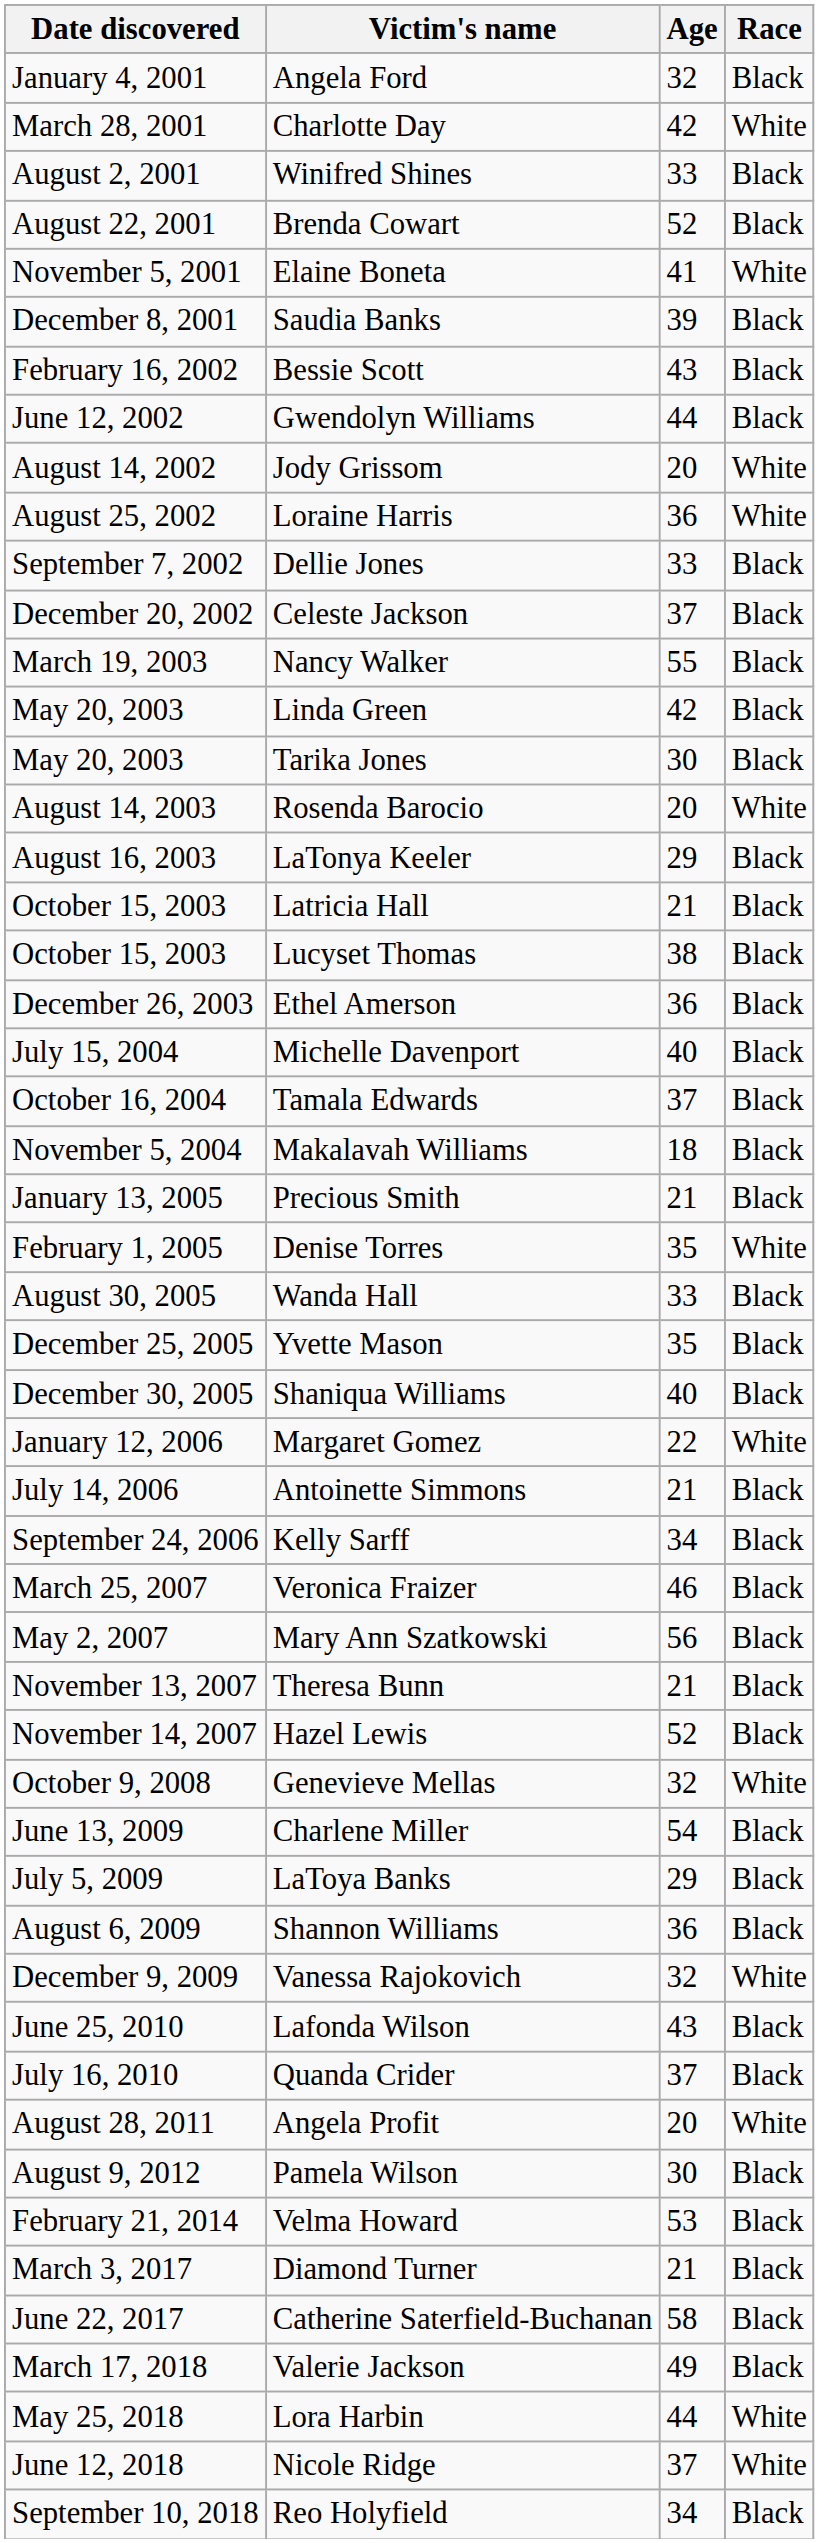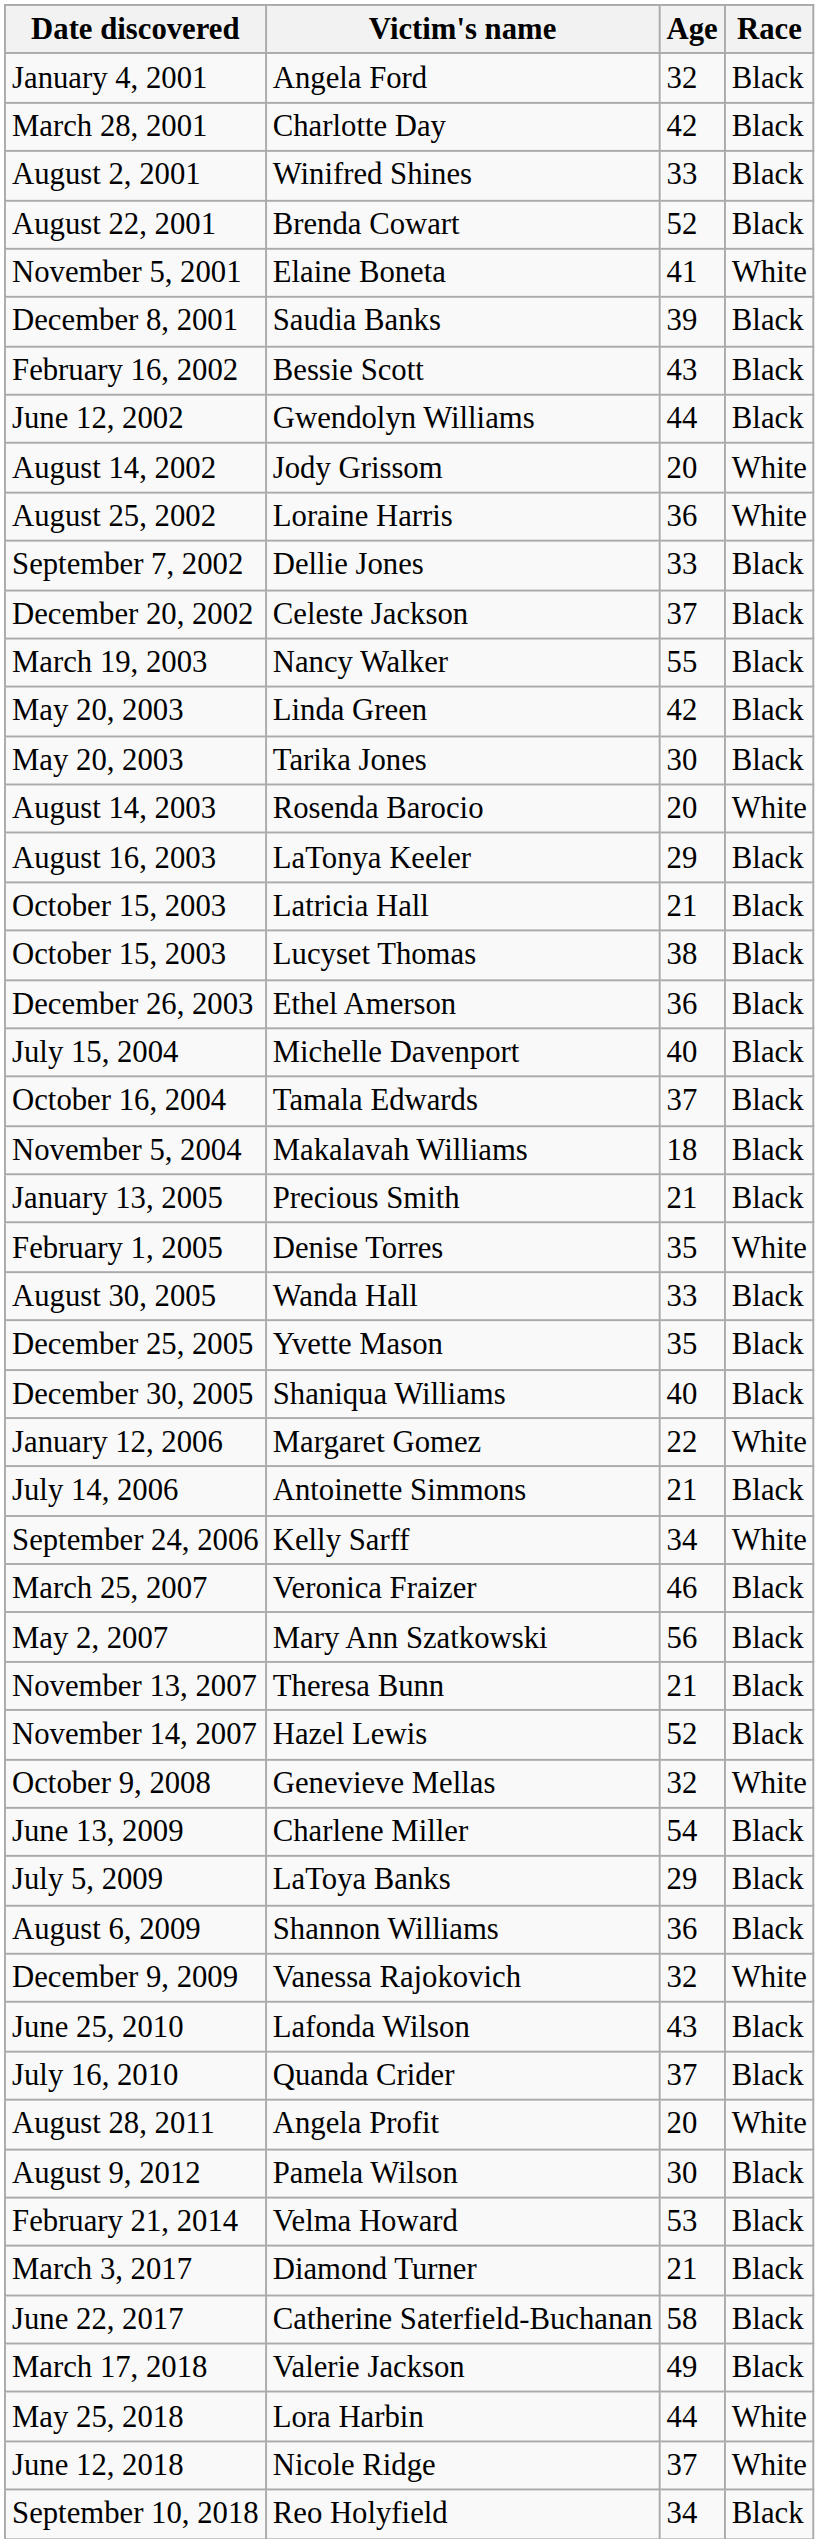 <table role="presentation" class="wikitable mw-collapsible mw-collapsed">
 <tr>
 <th>Date discovered</th>
 <th>Victim's name</th>
 <th>Age</th>
 <th>Race</th>
 </tr>
 <tr>
 <td>January 4, 2001</td>
 <td>Angela Ford</td>
 <td>32</td>
 <td>Black</td>
 </tr>
 <tr>
 <td>March 28, 2001</td>
 <td>Charlotte Day</td>
 <td>42</td>
-<td>White</td>
+<td>Black</td>
 </tr>
 <tr>
 <td>August 2, 2001</td>
 <td>Winifred Shines</td>
 <td>33</td>
 <td>Black</td>
 </tr>
 <tr>
 <td>August 22, 2001</td>
 <td>Brenda Cowart</td>
 <td>52</td>
 <td>Black</td>
 </tr>
 <tr>
 <td>November 5, 2001</td>
 <td>Elaine Boneta</td>
 <td>41</td>
 <td>White</td>
 </tr>
 <tr>
 <td>December 8, 2001</td>
 <td>Saudia Banks</td>
 <td>39</td>
 <td>Black</td>
 </tr>
 <tr>
 <td>February 16, 2002</td>
 <td>Bessie Scott</td>
 <td>43</td>
 <td>Black</td>
 </tr>
 <tr>
 <td>June 12, 2002</td>
 <td>Gwendolyn Williams</td>
 <td>44</td>
 <td>Black</td>
 </tr>
 <tr>
 <td>August 14, 2002</td>
 <td>Jody Grissom</td>
 <td>20</td>
 <td>White</td>
 </tr>
 <tr>
 <td>August 25, 2002</td>
 <td>Loraine Harris</td>
 <td>36</td>
 <td>White</td>
 </tr>
 <tr>
 <td>September 7, 2002</td>
 <td>Dellie Jones</td>
 <td>33</td>
 <td>Black</td>
 </tr>
 <tr>
 <td>December 20, 2002</td>
 <td>Celeste Jackson</td>
 <td>37</td>
 <td>Black</td>
 </tr>
 <tr>
 <td>March 19, 2003</td>
 <td>Nancy Walker</td>
 <td>55</td>
 <td>Black</td>
 </tr>
 <tr>
 <td>May 20, 2003</td>
 <td>Linda Green</td>
 <td>42</td>
 <td>Black</td>
 </tr>
 <tr>
 <td>May 20, 2003</td>
 <td>Tarika Jones</td>
 <td>30</td>
 <td>Black</td>
 </tr>
 <tr>
 <td>August 14, 2003</td>
 <td>Rosenda Barocio</td>
 <td>20</td>
 <td>White</td>
 </tr>
 <tr>
 <td>August 16, 2003</td>
 <td>LaTonya Keeler</td>
 <td>29</td>
 <td>Black</td>
 </tr>
 <tr>
 <td>October 15, 2003</td>
 <td>Latricia Hall</td>
 <td>21</td>
 <td>Black</td>
 </tr>
 <tr>
 <td>October 15, 2003</td>
 <td>Lucyset Thomas</td>
 <td>38</td>
 <td>Black</td>
 </tr>
 <tr>
 <td>December 26, 2003</td>
 <td>Ethel Amerson</td>
 <td>36</td>
 <td>Black</td>
 </tr>
 <tr>
 <td>July 15, 2004</td>
 <td>Michelle Davenport</td>
 <td>40</td>
 <td>Black</td>
 </tr>
 <tr>
 <td>October 16, 2004</td>
 <td>Tamala Edwards</td>
 <td>37</td>
 <td>Black</td>
 </tr>
 <tr>
 <td>November 5, 2004</td>
 <td>Makalavah Williams</td>
 <td>18</td>
 <td>Black</td>
 </tr>
 <tr>
 <td>January 13, 2005</td>
 <td>Precious Smith</td>
 <td>21</td>
 <td>Black</td>
 </tr>
 <tr>
 <td>February 1, 2005</td>
 <td>Denise Torres</td>
 <td>35</td>
 <td>White</td>
 </tr>
 <tr>
 <td>August 30, 2005</td>
 <td>Wanda Hall</td>
 <td>33</td>
 <td>Black</td>
 </tr>
 <tr>
 <td>December 25, 2005</td>
 <td>Yvette Mason</td>
 <td>35</td>
 <td>Black</td>
 </tr>
 <tr>
 <td>December 30, 2005</td>
 <td>Shaniqua Williams</td>
 <td>40</td>
 <td>Black</td>
 </tr>
 <tr>
 <td>January 12, 2006</td>
 <td>Margaret Gomez</td>
 <td>22</td>
 <td>White</td>
 </tr>
 <tr>
 <td>July 14, 2006</td>
 <td>Antoinette Simmons</td>
 <td>21</td>
 <td>Black</td>
 </tr>
 <tr>
 <td>September 24, 2006</td>
 <td>Kelly Sarff</td>
 <td>34</td>
-<td>Black</td>
+<td>White</td>
 </tr>
 <tr>
 <td>March 25, 2007</td>
 <td>Veronica Fraizer</td>
 <td>46</td>
 <td>Black</td>
 </tr>
 <tr>
 <td>May 2, 2007</td>
 <td>Mary Ann Szatkowski</td>
 <td>56</td>
 <td>Black</td>
 </tr>
 <tr>
 <td>November 13, 2007</td>
 <td>Theresa Bunn</td>
 <td>21</td>
 <td>Black</td>
 </tr>
 <tr>
 <td>November 14, 2007</td>
 <td>Hazel Lewis</td>
 <td>52</td>
 <td>Black</td>
 </tr>
 <tr>
 <td>October 9, 2008</td>
 <td>Genevieve Mellas</td>
 <td>32</td>
 <td>White</td>
 </tr>
 <tr>
 <td>June 13, 2009</td>
 <td>Charlene Miller</td>
 <td>54</td>
 <td>Black</td>
 </tr>
 <tr>
 <td>July 5, 2009</td>
 <td>LaToya Banks</td>
 <td>29</td>
 <td>Black</td>
 </tr>
 <tr>
 <td>August 6, 2009</td>
 <td>Shannon Williams</td>
 <td>36</td>
 <td>Black</td>
 </tr>
 <tr>
 <td>December 9, 2009</td>
 <td>Vanessa Rajokovich</td>
 <td>32</td>
 <td>White</td>
 </tr>
 <tr>
 <td>June 25, 2010</td>
 <td>Lafonda Wilson</td>
 <td>43</td>
 <td>Black</td>
 </tr>
 <tr>
 <td>July 16, 2010</td>
 <td>Quanda Crider</td>
 <td>37</td>
 <td>Black</td>
 </tr>
 <tr>
 <td>August 28, 2011</td>
 <td>Angela Profit</td>
 <td>20</td>
 <td>White</td>
 </tr>
 <tr>
 <td>August 9, 2012</td>
 <td>Pamela Wilson</td>
 <td>30</td>
 <td>Black</td>
 </tr>
 <tr>
 <td>February 21, 2014</td>
 <td>Velma Howard</td>
 <td>53</td>
 <td>Black</td>
 </tr>
 <tr>
 <td>March 3, 2017</td>
 <td>Diamond Turner</td>
 <td>21</td>
 <td>Black</td>
 </tr>
 <tr>
 <td>June 22, 2017</td>
 <td>Catherine Saterfield-Buchanan</td>
 <td>58</td>
 <td>Black</td>
 </tr>
 <tr>
 <td>March 17, 2018</td>
 <td>Valerie Jackson</td>
 <td>49</td>
 <td>Black</td>
 </tr>
 <tr>
 <td>May 25, 2018</td>
 <td>Lora Harbin</td>
 <td>44</td>
 <td>White</td>
 </tr>
 <tr>
 <td>June 12, 2018</td>
 <td>Nicole Ridge</td>
 <td>37</td>
 <td>White</td>
 </tr>
 <tr>
 <td>September 10, 2018</td>
 <td>Reo Holyfield</td>
 <td>34</td>
 <td>Black</td>
 </tr>
 </table>
